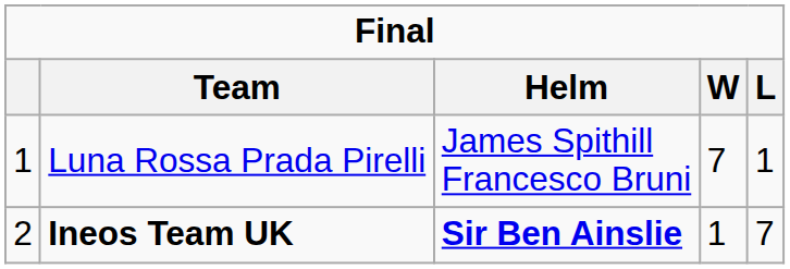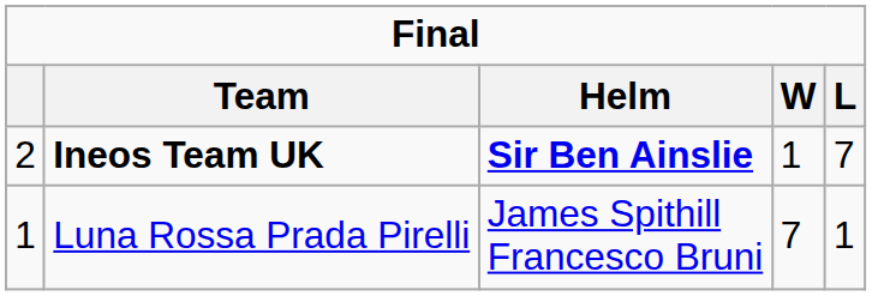 <table class="wikitable">
 <tr>
 <td colspan="5" style="text-align:center;"><strong>Final</strong></td>
 </tr>
 <tr>
 <th></th>
 <th>Team</th>
 <th>Helm</th>
 <th>W</th>
 <th>L</th>
 </tr>
 <tr>
+<td>2</td>
+<td> <strong>Ineos Team UK</strong></td>
+<td><strong><a href='#'>Sir Ben Ainslie</a></strong></td>
+<td>1</td>
+<td>7</td>
+</tr>
+<tr>
 <td>1</td>
 <td> <a href='#'>Luna Rossa Prada Pirelli</a></td>
 <td><a href='#'>James Spithill</a> <br> <a href='#'>Francesco Bruni</a></td>
 <td>7</td>
 <td>1</td>
 </tr>
-<tr>
-<td>2</td>
-<td> <strong>Ineos Team UK</strong></td>
-<td><strong><a href='#'>Sir Ben Ainslie</a></strong></td>
-<td>1</td>
-<td>7</td>
-</tr>
 </table>
